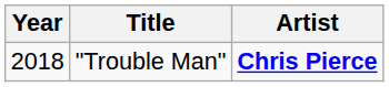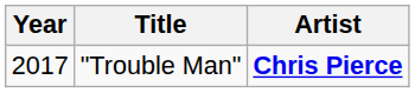 <table class="wikitable sortable">
 <tr>
 <th>Year</th>
 <th>Title</th>
 <th>Artist</th>
 </tr>
 <tr>
-<td>2018</td>
+<td>2017</td>
 <td>"Trouble Man"</td>
 <td><strong><a href='#'>Chris Pierce</a></strong></td>
 </tr>
 </table>
